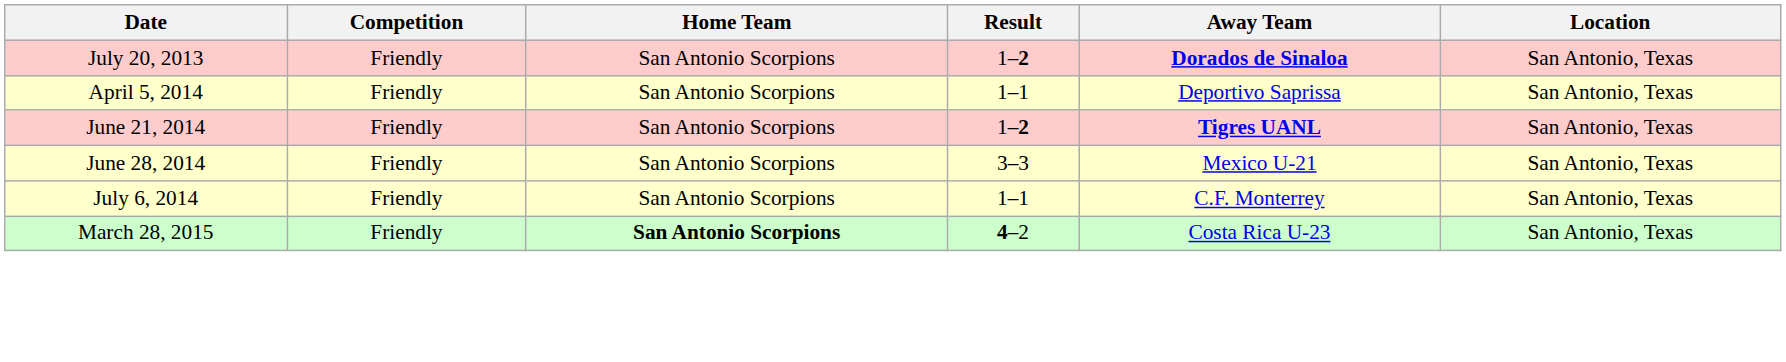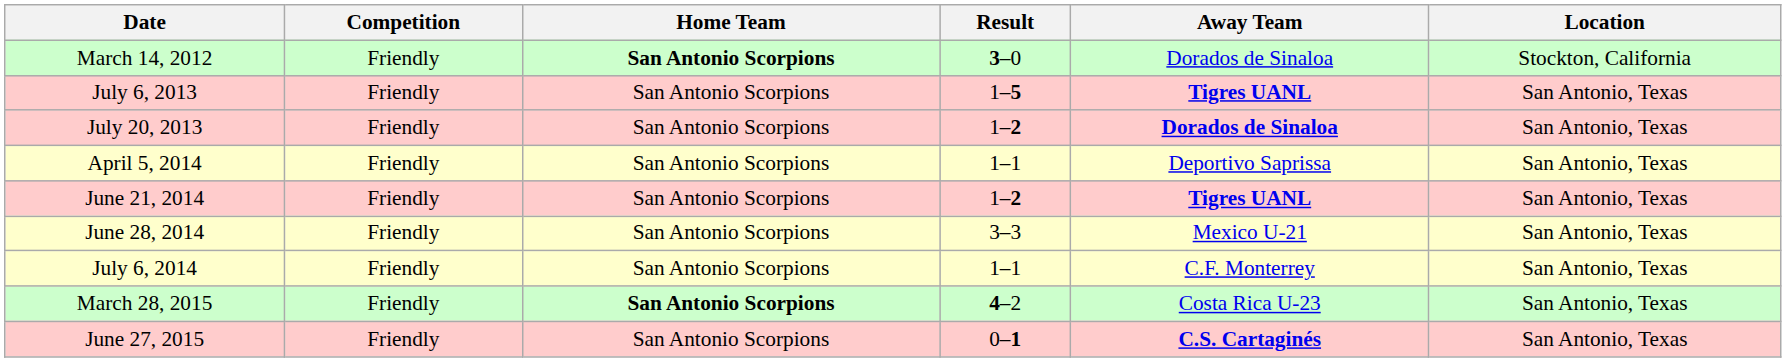 <table class="wikitable"  style="width:95%; font-size:90%; text-align:center;">
 <tr>
 <th>Date</th>
 <th>Competition</th>
 <th>Home Team</th>
 <th>Result</th>
 <th>Away Team</th>
 <th>Location</th>
+</tr>
+<tr style="background:#cfc;">
+<td>March 14, 2012</td>
+<td>Friendly</td>
+<td><strong>San Antonio Scorpions</strong></td>
+<td><strong>3</strong>–0</td>
+<td> <a href='#'>Dorados de Sinaloa</a></td>
+<td>Stockton, California</td>
+</tr>
+<tr style="background:#fcc;">
+<td>July 6, 2013</td>
+<td>Friendly</td>
+<td>San Antonio Scorpions</td>
+<td>1–<strong>5</strong></td>
+<td> <strong><a href='#'>Tigres UANL</a></strong></td>
+<td>San Antonio, Texas</td>
 </tr>
 <tr style="background:#fcc;">
 <td>July 20, 2013</td>
 <td>Friendly</td>
 <td>San Antonio Scorpions</td>
 <td>1–<strong>2</strong></td>
 <td> <strong><a href='#'>Dorados de Sinaloa</a></strong></td>
 <td>San Antonio, Texas</td>
 </tr>
 <tr style="background:#ffc;">
 <td>April 5, 2014</td>
 <td>Friendly</td>
 <td>San Antonio Scorpions</td>
 <td>1–1</td>
 <td> <a href='#'>Deportivo Saprissa</a></td>
 <td>San Antonio, Texas</td>
 </tr>
 <tr style="background:#fcc;">
 <td>June 21, 2014</td>
 <td>Friendly</td>
 <td>San Antonio Scorpions</td>
 <td>1–<strong>2</strong></td>
 <td> <strong><a href='#'>Tigres UANL</a></strong></td>
 <td>San Antonio, Texas</td>
 </tr>
 <tr style="background:#ffc;">
 <td>June 28, 2014</td>
 <td>Friendly</td>
 <td>San Antonio Scorpions</td>
 <td>3–3</td>
 <td> <a href='#'>Mexico U-21</a></td>
 <td>San Antonio, Texas</td>
 </tr>
 <tr style="background:#ffc;">
 <td>July 6, 2014</td>
 <td>Friendly</td>
 <td>San Antonio Scorpions</td>
 <td>1–1</td>
 <td> <a href='#'>C.F. Monterrey</a></td>
 <td>San Antonio, Texas</td>
 </tr>
 <tr style="background:#cfc;">
 <td>March 28, 2015</td>
 <td>Friendly</td>
 <td><strong>San Antonio Scorpions</strong></td>
 <td><strong>4</strong>–2</td>
 <td> <a href='#'>Costa Rica U-23</a></td>
 <td>San Antonio, Texas</td>
 </tr>
+<tr style="background:#fcc;">
+<td>June 27, 2015</td>
+<td>Friendly</td>
+<td>San Antonio Scorpions</td>
+<td>0–<strong>1</strong></td>
+<td> <strong><a href='#'>C.S. Cartaginés</a></strong></td>
+<td>San Antonio, Texas</td>
+</tr>
 </table>
